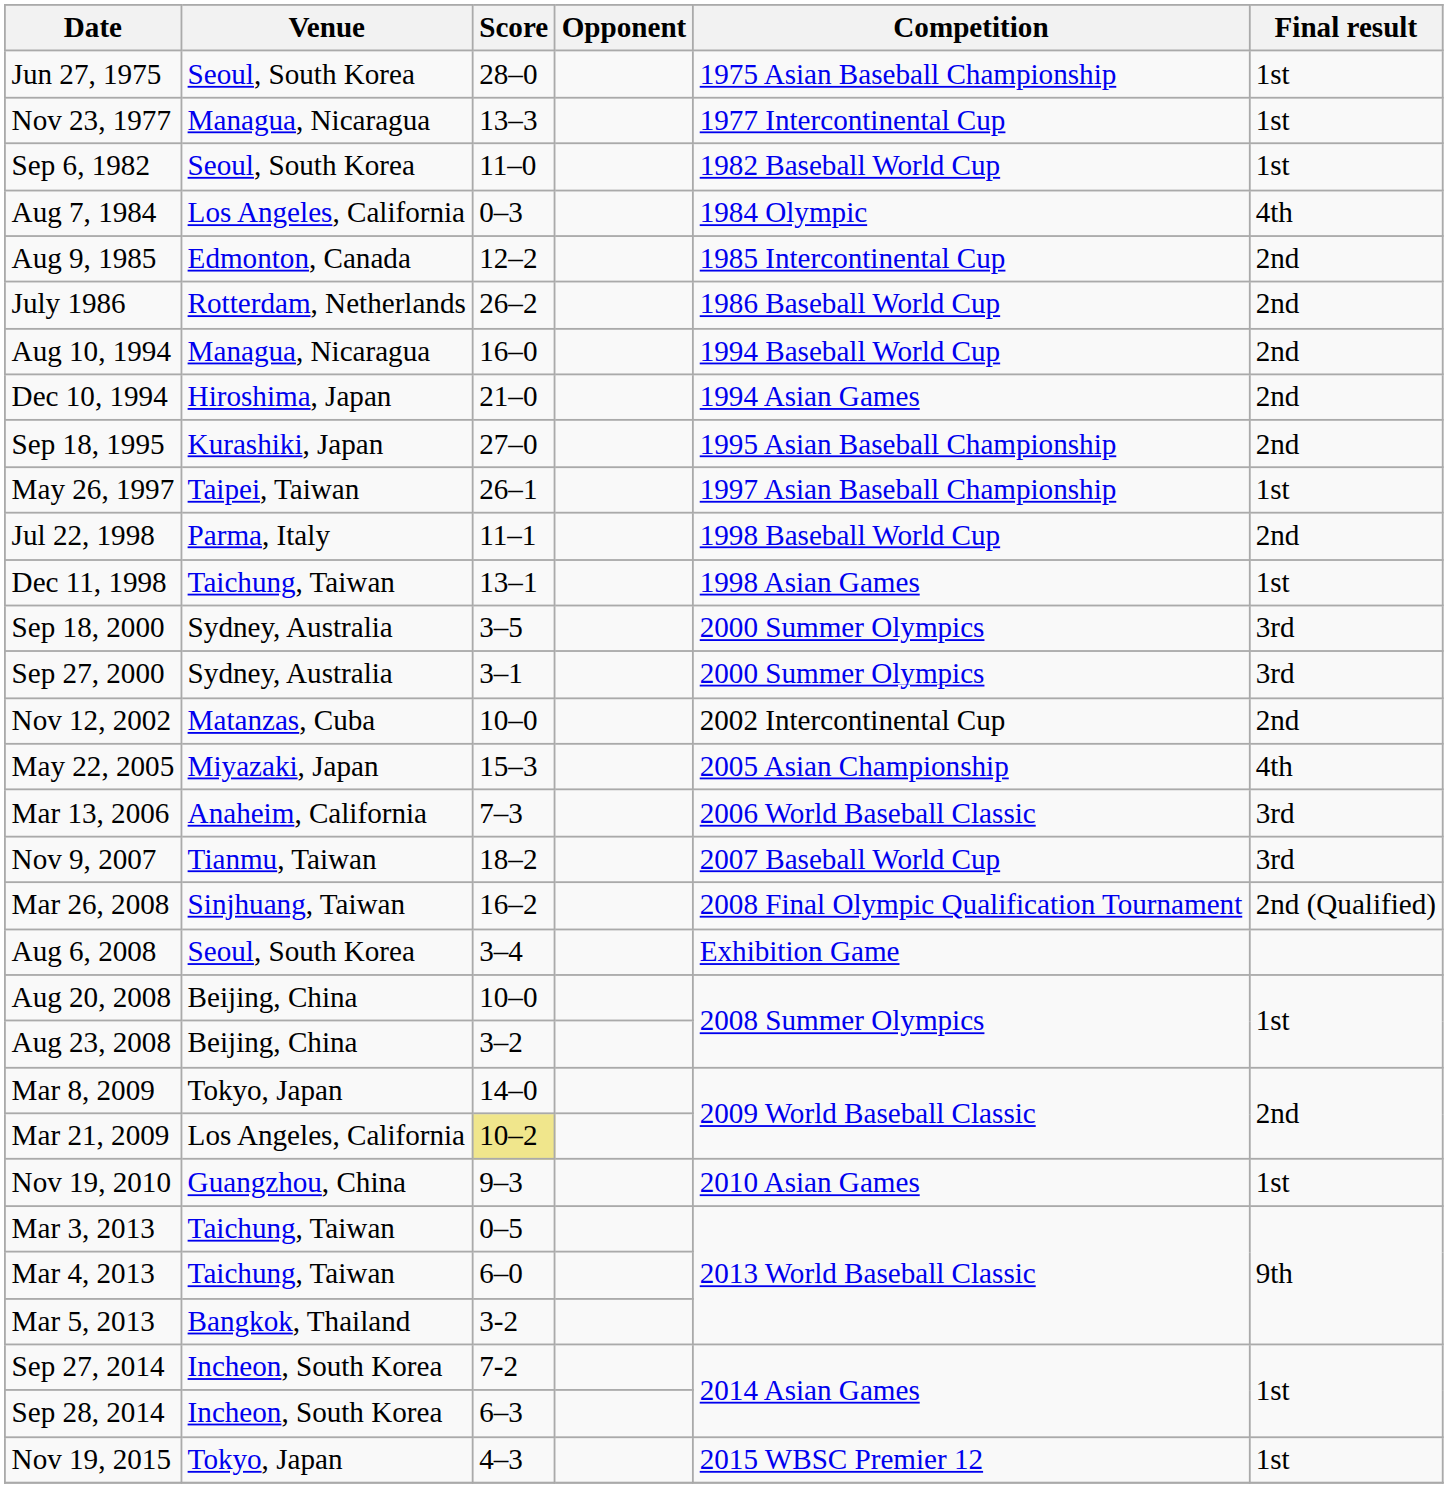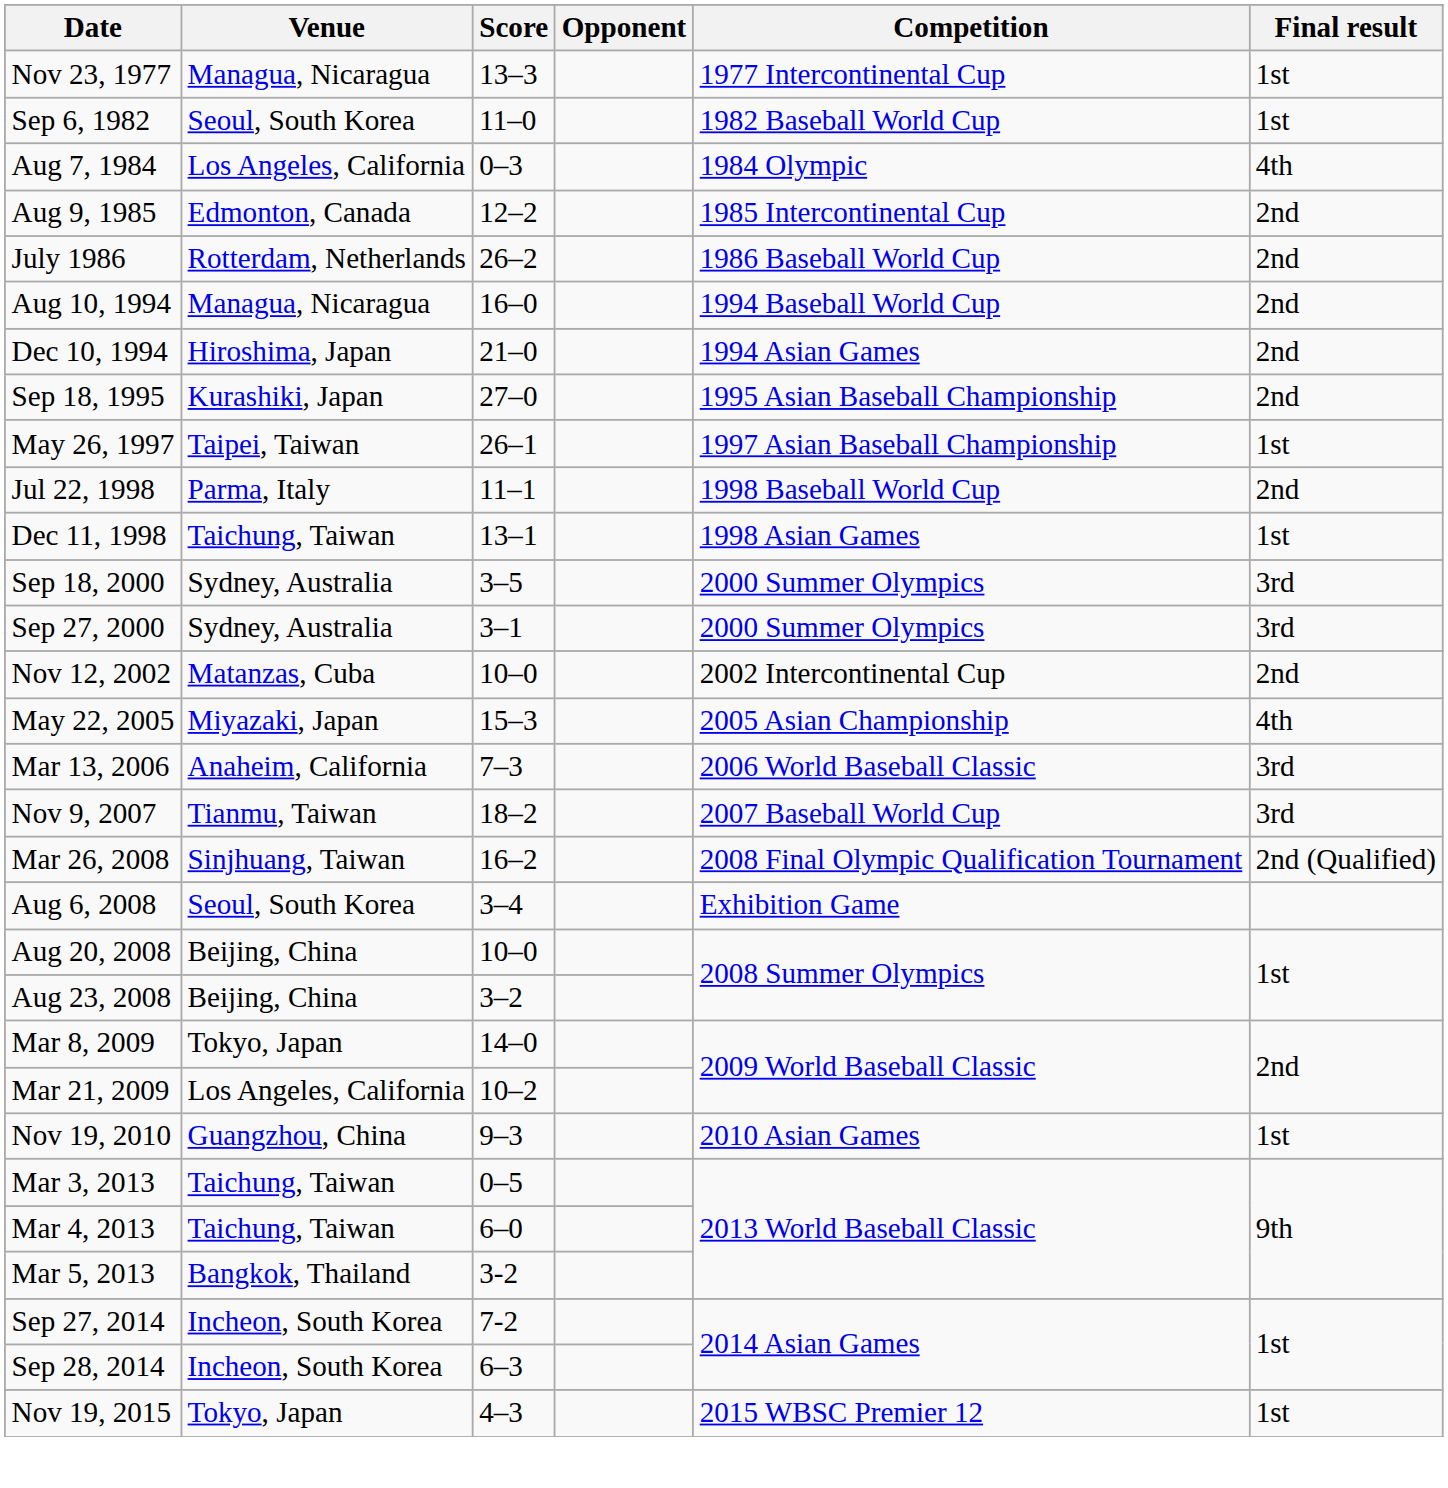 <table class="wikitable">
 <tr>
 <th>Date</th>
 <th>Venue</th>
 <th>Score</th>
 <th>Opponent</th>
 <th>Competition</th>
 <th>Final result</th>
-</tr>
-<tr>
-<td>Jun 27, 1975</td>
-<td><a href='#'>Seoul</a>, South Korea</td>
-<td>28–0</td>
-<td></td>
-<td><a href='#'>1975 Asian Baseball Championship</a></td>
-<td> 1st</td>
 </tr>
 <tr>
 <td>Nov 23, 1977</td>
 <td><a href='#'>Managua</a>, Nicaragua</td>
 <td>13–3</td>
 <td></td>
 <td><a href='#'>1977 Intercontinental Cup</a></td>
 <td> 1st</td>
 </tr>
 <tr>
 <td>Sep 6, 1982</td>
 <td><a href='#'>Seoul</a>, South Korea</td>
 <td>11–0</td>
 <td></td>
 <td><a href='#'>1982 Baseball World Cup</a></td>
 <td> 1st</td>
 </tr>
 <tr>
 <td>Aug 7, 1984</td>
 <td><a href='#'>Los Angeles</a>, California</td>
 <td>0–3</td>
 <td></td>
 <td><a href='#'>1984 Olympic</a></td>
 <td>4th</td>
 </tr>
 <tr>
 <td>Aug 9, 1985</td>
 <td><a href='#'>Edmonton</a>, Canada</td>
 <td>12–2</td>
 <td></td>
 <td><a href='#'>1985 Intercontinental Cup</a></td>
 <td> 2nd</td>
 </tr>
 <tr>
 <td>July 1986</td>
 <td><a href='#'>Rotterdam</a>, Netherlands</td>
 <td>26–2</td>
 <td></td>
 <td><a href='#'>1986 Baseball World Cup</a></td>
 <td> 2nd</td>
 </tr>
 <tr>
 <td>Aug 10, 1994</td>
 <td><a href='#'>Managua</a>, Nicaragua</td>
 <td>16–0</td>
 <td></td>
 <td><a href='#'>1994 Baseball World Cup</a></td>
 <td> 2nd</td>
 </tr>
 <tr>
 <td>Dec 10, 1994</td>
 <td><a href='#'>Hiroshima</a>, Japan</td>
 <td>21–0</td>
 <td></td>
 <td><a href='#'>1994 Asian Games</a></td>
 <td> 2nd</td>
 </tr>
 <tr>
 <td>Sep 18, 1995</td>
 <td><a href='#'>Kurashiki</a>, Japan</td>
 <td>27–0</td>
 <td></td>
 <td><a href='#'>1995 Asian Baseball Championship</a></td>
 <td> 2nd</td>
 </tr>
 <tr>
 <td>May 26, 1997</td>
 <td><a href='#'>Taipei</a>, Taiwan</td>
 <td>26–1</td>
 <td></td>
 <td><a href='#'>1997 Asian Baseball Championship</a></td>
 <td> 1st</td>
 </tr>
 <tr>
 <td>Jul 22, 1998</td>
 <td><a href='#'>Parma</a>, Italy</td>
 <td>11–1</td>
 <td></td>
 <td><a href='#'>1998 Baseball World Cup</a></td>
 <td> 2nd</td>
 </tr>
 <tr>
 <td>Dec 11, 1998</td>
 <td><a href='#'>Taichung</a>, Taiwan</td>
 <td>13–1</td>
 <td></td>
 <td><a href='#'>1998 Asian Games</a></td>
 <td> 1st</td>
 </tr>
 <tr>
 <td>Sep 18, 2000</td>
 <td>Sydney, Australia</td>
 <td>3–5</td>
 <td></td>
 <td><a href='#'>2000 Summer Olympics</a></td>
 <td> 3rd</td>
 </tr>
 <tr>
 <td>Sep 27, 2000</td>
 <td>Sydney, Australia</td>
 <td>3–1</td>
 <td></td>
 <td><a href='#'>2000 Summer Olympics</a></td>
 <td> 3rd</td>
 </tr>
 <tr>
 <td>Nov 12, 2002</td>
 <td><a href='#'>Matanzas</a>, Cuba</td>
 <td>10–0</td>
 <td></td>
 <td>2002 Intercontinental Cup</td>
 <td> 2nd</td>
 </tr>
 <tr>
 <td>May 22, 2005</td>
 <td><a href='#'>Miyazaki</a>, Japan</td>
 <td>15–3</td>
 <td></td>
 <td><a href='#'>2005 Asian Championship</a></td>
 <td>4th</td>
 </tr>
 <tr>
 <td>Mar 13, 2006</td>
 <td><a href='#'>Anaheim</a>, California</td>
 <td>7–3</td>
 <td></td>
 <td><a href='#'>2006 World Baseball Classic</a></td>
 <td> 3rd</td>
 </tr>
 <tr>
 <td>Nov 9, 2007</td>
 <td><a href='#'>Tianmu</a>, Taiwan</td>
 <td>18–2</td>
 <td></td>
 <td><a href='#'>2007 Baseball World Cup</a></td>
 <td> 3rd</td>
 </tr>
 <tr>
 <td>Mar 26, 2008</td>
 <td><a href='#'>Sinjhuang</a>, Taiwan</td>
 <td>16–2</td>
 <td></td>
 <td><a href='#'>2008 Final Olympic Qualification Tournament</a></td>
 <td> 2nd (Qualified)</td>
 </tr>
 <tr>
 <td>Aug 6, 2008</td>
 <td><a href='#'>Seoul</a>, South Korea</td>
 <td>3–4</td>
 <td></td>
 <td><a href='#'>Exhibition Game</a></td>
 <td></td>
 </tr>
 <tr>
 <td>Aug 20, 2008</td>
 <td>Beijing, China</td>
 <td>10–0</td>
 <td></td>
 <td rowspan=2><a href='#'>2008 Summer Olympics</a></td>
 <td rowspan=2> 1st</td>
 </tr>
 <tr>
 <td>Aug 23, 2008</td>
 <td>Beijing, China</td>
 <td>3–2</td>
 <td></td>
 </tr>
 <tr>
 <td>Mar 8, 2009</td>
 <td>Tokyo, Japan</td>
 <td>14–0</td>
 <td></td>
 <td rowspan=2><a href='#'>2009 World Baseball Classic</a></td>
 <td rowspan=2> 2nd</td>
 </tr>
 <tr>
 <td>Mar 21, 2009</td>
 <td>Los Angeles, California</td>
-<td style="background: khaki;">10–2</td>
+<td>10–2</td>
 <td></td>
 </tr>
 <tr>
 <td>Nov 19, 2010</td>
 <td><a href='#'>Guangzhou</a>, China</td>
 <td>9–3</td>
 <td></td>
 <td rowspan=1><a href='#'>2010 Asian Games</a></td>
 <td rowspan=1> 1st</td>
 </tr>
 <tr>
 <td>Mar 3, 2013</td>
 <td><a href='#'>Taichung</a>, Taiwan</td>
 <td>0–5</td>
 <td></td>
 <td rowspan=3><a href='#'>2013 World Baseball Classic</a></td>
 <td rowspan=3>9th</td>
 </tr>
 <tr>
 <td>Mar 4, 2013</td>
 <td><a href='#'>Taichung</a>, Taiwan</td>
 <td>6–0</td>
 <td></td>
 </tr>
 <tr>
 <td>Mar 5, 2013</td>
 <td><a href='#'>Bangkok</a>, Thailand</td>
 <td>3-2</td>
 <td></td>
 </tr>
 <tr>
 <td>Sep 27, 2014</td>
 <td><a href='#'>Incheon</a>, South Korea</td>
 <td>7-2</td>
 <td></td>
 <td rowspan=2><a href='#'>2014 Asian Games</a></td>
 <td rowspan=2> 1st</td>
 </tr>
 <tr>
 <td>Sep 28, 2014</td>
 <td><a href='#'>Incheon</a>, South Korea</td>
 <td>6–3</td>
 <td></td>
 </tr>
 <tr>
 <td>Nov 19, 2015</td>
 <td><a href='#'>Tokyo</a>, Japan</td>
 <td>4–3</td>
 <td></td>
 <td rowspan=1><a href='#'>2015 WBSC Premier 12</a></td>
 <td rowspan=1> 1st</td>
 </tr>
 <tr>
 </tr>
 </table>
